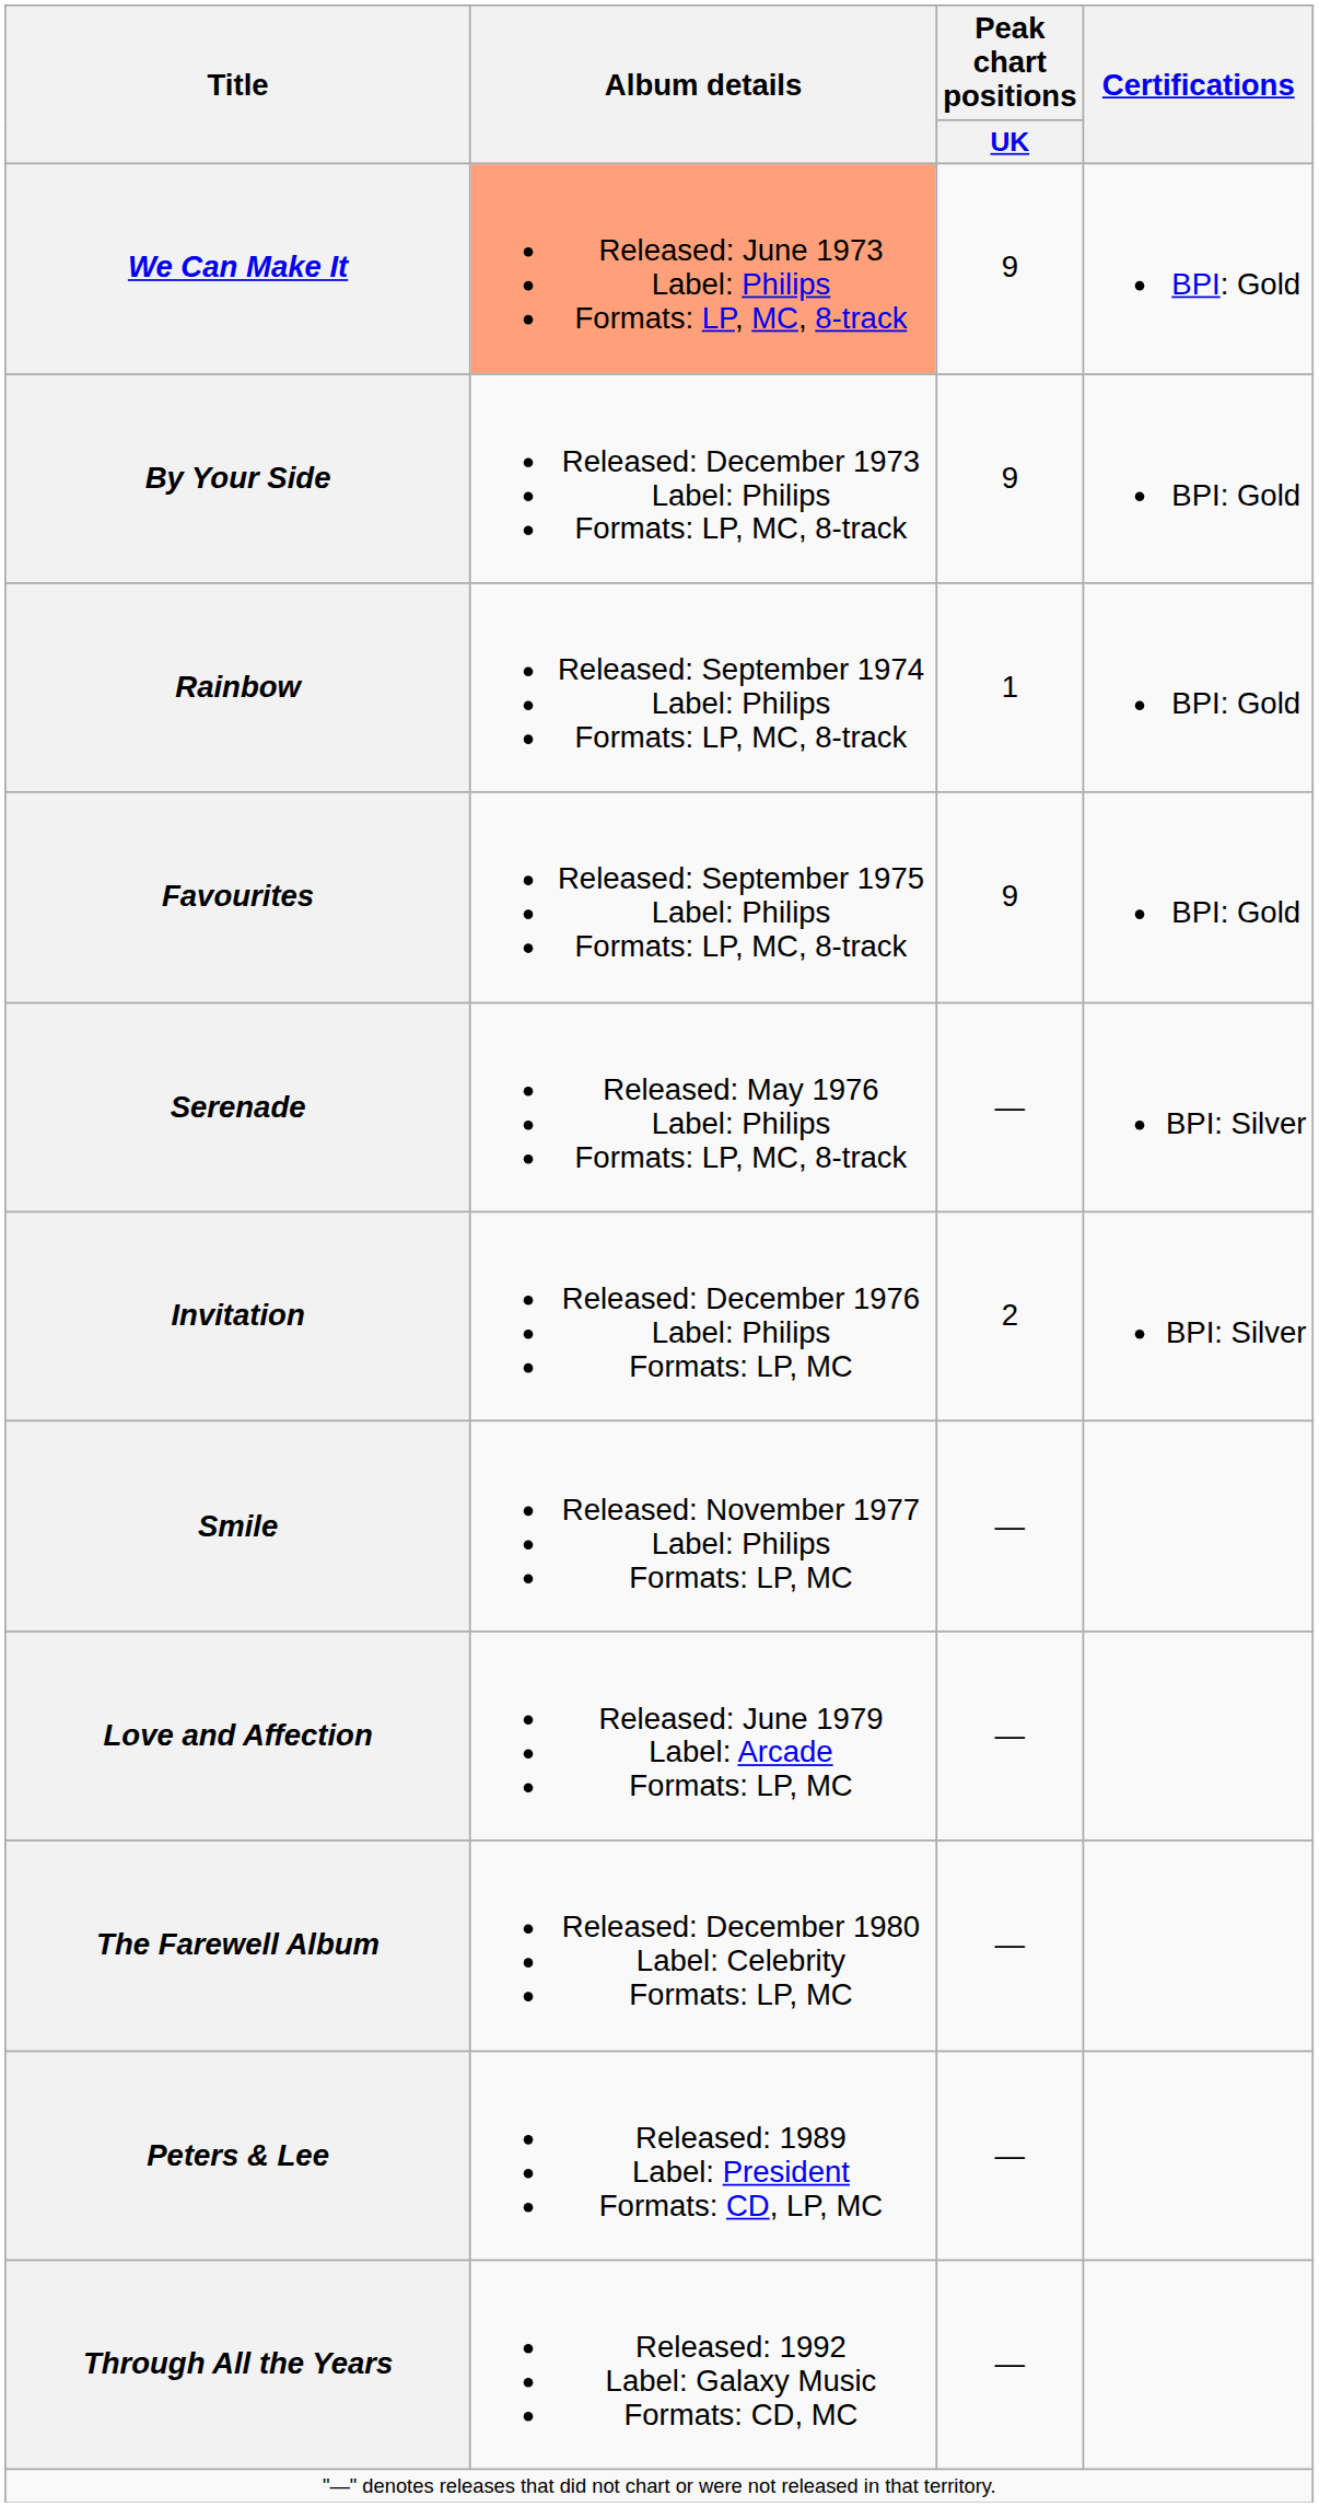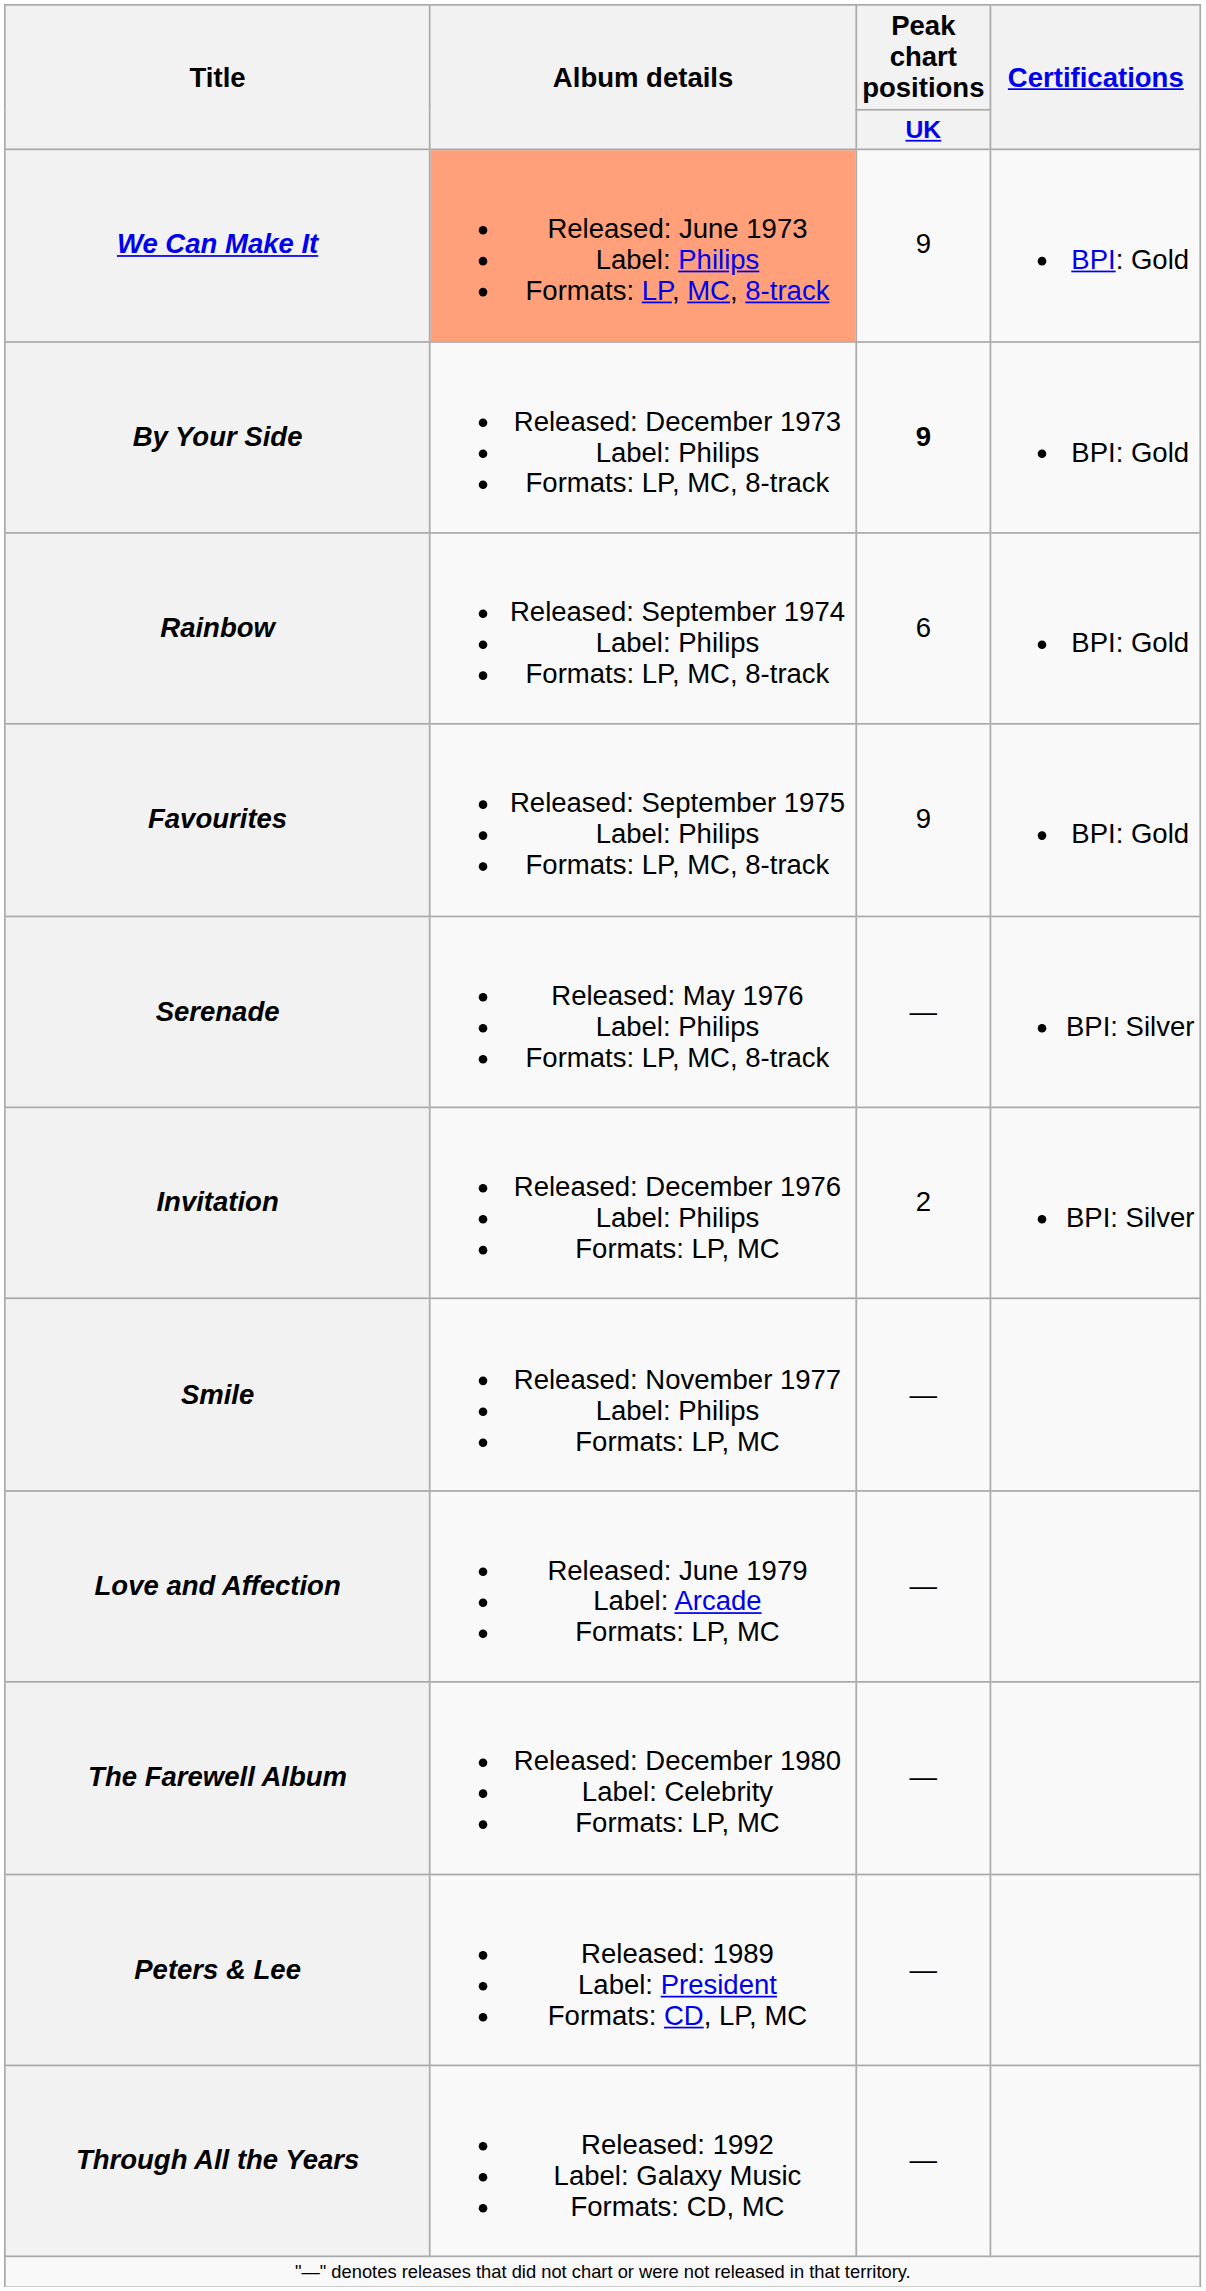 <table class="wikitable plainrowheaders" style="text-align:center;">
 <tr>
 <th rowspan="2" scope="col" style="width:15em;">Title</th>
 <th rowspan="2" scope="col" style="width:15em;">Album details</th>
 <th>Peak chart positions</th>
 <th rowspan="2"><a href='#'>Certifications</a></th>
 </tr>
 <tr>
 <th scope="col" style="width:2em;font-size:90%;"><a href='#'>UK</a><br></th>
 </tr>
 <tr>
 <th scope="row"><em><a href='#'>We Can Make It</a></em></th>
 <td style="background: lightsalmon;"><br><ul><li>Released: June 1973</li><li>Label: <a href='#'>Philips</a></li><li>Formats: <a href='#'>LP</a>, <a href='#'>MC</a>, <a href='#'>8-track</a></li></ul></td>
 <td>9</td>
 <td><br><ul><li><a href='#'>BPI</a>: Gold</li></ul></td>
 </tr>
 <tr>
 <th scope="row"><em>By Your Side</em></th>
 <td><br><ul><li>Released: December 1973</li><li>Label: Philips</li><li>Formats: LP, MC, 8-track</li></ul></td>
-<td>9</td>
+<td><strong>9</strong></td>
 <td><br><ul><li>BPI: Gold</li></ul></td>
 </tr>
 <tr>
 <th scope="row"><em>Rainbow</em></th>
 <td><br><ul><li>Released: September 1974</li><li>Label: Philips</li><li>Formats: LP, MC, 8-track</li></ul></td>
-<td>1</td>
+<td>6</td>
 <td><br><ul><li>BPI: Gold</li></ul></td>
 </tr>
 <tr>
 <th scope="row"><em>Favourites</em></th>
 <td><br><ul><li>Released: September 1975</li><li>Label: Philips</li><li>Formats: LP, MC, 8-track</li></ul></td>
 <td>9</td>
 <td><br><ul><li>BPI: Gold</li></ul></td>
 </tr>
 <tr>
 <th scope="row"><em>Serenade</em></th>
 <td><br><ul><li>Released: May 1976</li><li>Label: Philips</li><li>Formats: LP, MC, 8-track</li></ul></td>
 <td>—</td>
 <td><br><ul><li>BPI: Silver</li></ul></td>
 </tr>
 <tr>
 <th scope="row"><em>Invitation</em></th>
 <td><br><ul><li>Released: December 1976</li><li>Label: Philips</li><li>Formats: LP, MC</li></ul></td>
 <td>2</td>
 <td><br><ul><li>BPI: Silver</li></ul></td>
 </tr>
 <tr>
 <th scope="row"><em>Smile</em></th>
 <td><br><ul><li>Released: November 1977</li><li>Label: Philips</li><li>Formats: LP, MC</li></ul></td>
 <td>—</td>
 <td></td>
 </tr>
 <tr>
 <th scope="row"><em>Love and Affection</em></th>
 <td><br><ul><li>Released: June 1979</li><li>Label: <a href='#'>Arcade</a></li><li>Formats: LP, MC</li></ul></td>
 <td>—</td>
 <td></td>
 </tr>
 <tr>
 <th scope="row"><em>The Farewell Album</em></th>
 <td><br><ul><li>Released: December 1980</li><li>Label: Celebrity</li><li>Formats: LP, MC</li></ul></td>
 <td>—</td>
 <td></td>
 </tr>
 <tr>
 <th scope="row"><em>Peters & Lee</em></th>
 <td><br><ul><li>Released: 1989</li><li>Label: <a href='#'>President</a></li><li>Formats: <a href='#'>CD</a>, LP, MC</li></ul></td>
 <td>—</td>
 <td></td>
 </tr>
 <tr>
 <th scope="row"><em>Through All the Years</em></th>
 <td><br><ul><li>Released: 1992</li><li>Label: Galaxy Music</li><li>Formats: CD, MC</li></ul></td>
 <td>—</td>
 <td></td>
 </tr>
 <tr>
 <td colspan="4" style="font-size:8pt">"—" denotes releases that did not chart or were not released in that territory.</td>
 </tr>
 </table>
